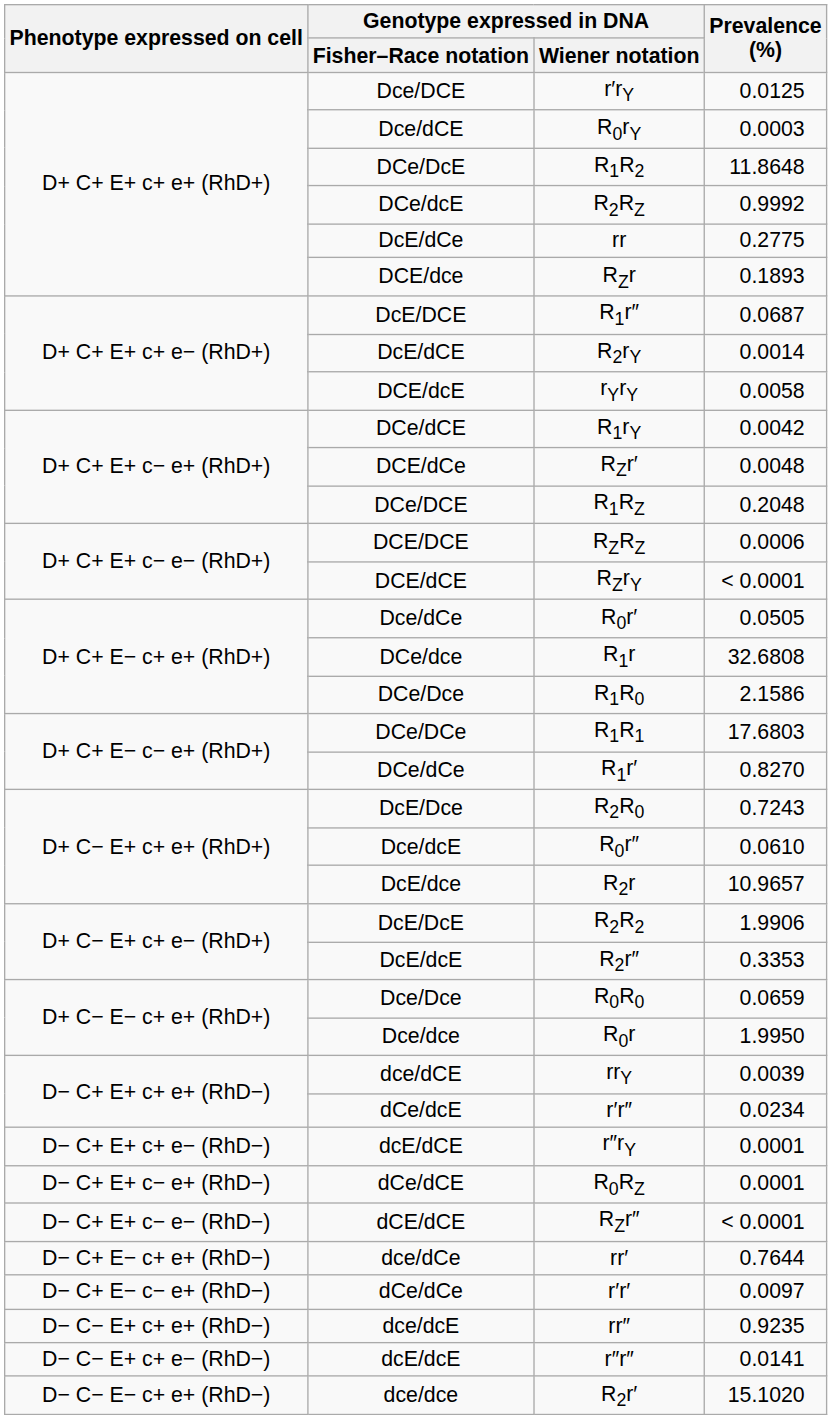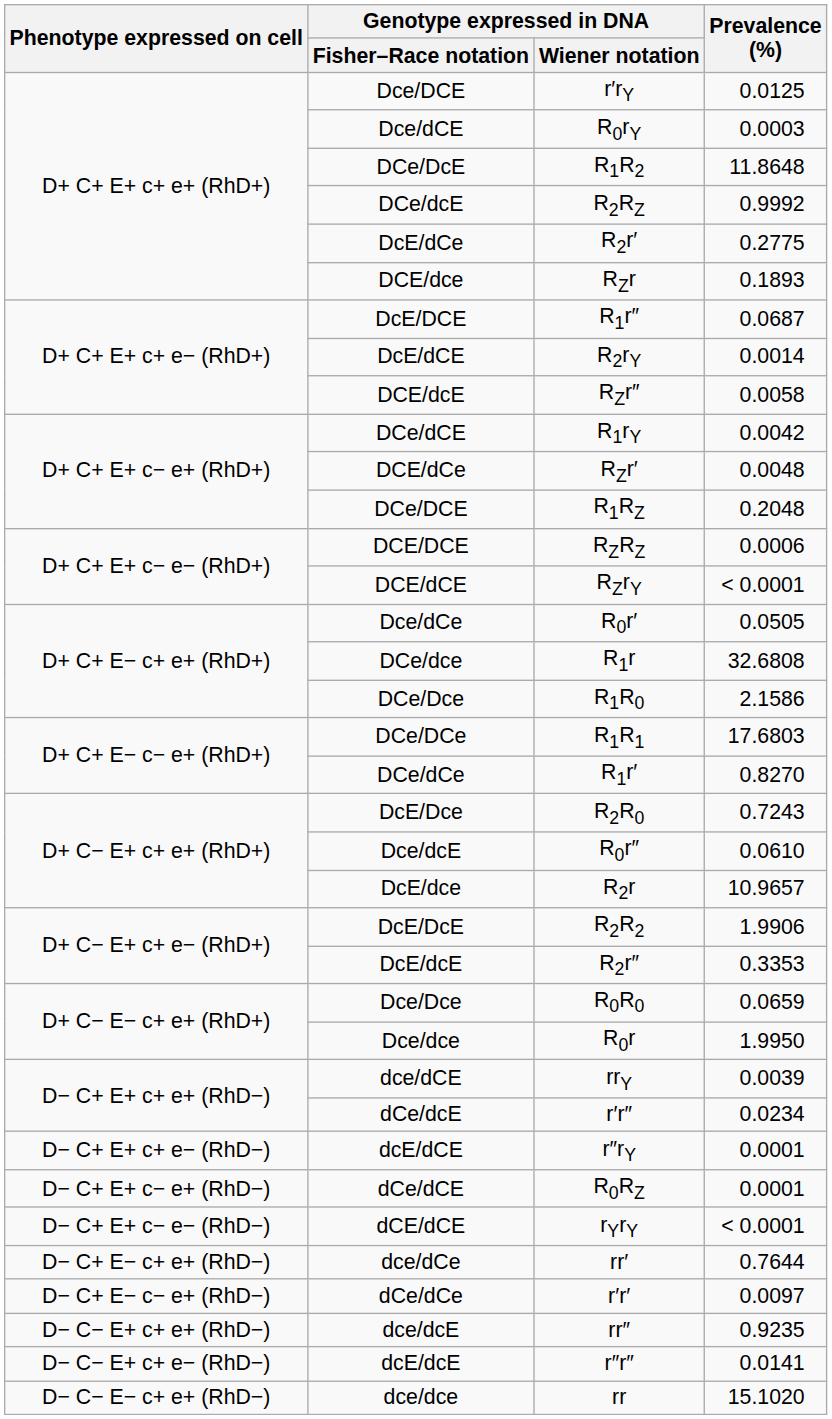 <table class="wikitable sortable" style="text-align:center;">
 <tr>
 <th rowspan="2">Phenotype expressed on cell</th>
 <th colspan="2">Genotype expressed in DNA</th>
 <th rowspan="2">Prevalence<br>(%)</th>
 </tr>
 <tr>
 <th>Fisher–Race notation</th>
 <th>Wiener notation</th>
 </tr>
 <tr>
 <td rowspan="6">D+ C+ E+ c+ e+ (RhD+)</td>
 <td>Dce/DCE</td>
 <td>r′r<sub>Y</sub></td>
 <td style="text-align:right; padding-right:1em;">0.0125</td>
 </tr>
 <tr>
 <td>Dce/dCE</td>
 <td>R<sub>0</sub>r<sub>Y</sub></td>
 <td style="text-align:right; padding-right:1em;">0.0003</td>
 </tr>
 <tr>
 <td>DCe/DcE</td>
 <td>R<sub>1</sub>R<sub>2</sub></td>
 <td style="text-align:right; padding-right:1em;">11.8648</td>
 </tr>
 <tr>
 <td>DCe/dcE</td>
 <td>R<sub>2</sub>R<sub>Z</sub></td>
 <td style="text-align:right; padding-right:1em;">0.9992</td>
 </tr>
 <tr>
 <td>DcE/dCe</td>
-<td>rr</td>
+<td>R<sub>2</sub>r′</td>
 <td style="text-align:right; padding-right:1em;">0.2775</td>
 </tr>
 <tr>
 <td>DCE/dce</td>
 <td>R<sub>Z</sub>r</td>
 <td style="text-align:right; padding-right:1em;">0.1893</td>
 </tr>
 <tr>
 <td rowspan="3">D+ C+ E+ c+ e− (RhD+)</td>
 <td>DcE/DCE</td>
 <td>R<sub>1</sub>r″</td>
 <td style="text-align:right; padding-right:1em;">0.0687</td>
 </tr>
 <tr>
 <td>DcE/dCE</td>
 <td>R<sub>2</sub>r<sub>Y</sub></td>
 <td style="text-align:right; padding-right:1em;">0.0014</td>
 </tr>
 <tr>
 <td>DCE/dcE</td>
-<td>r<sub>Y</sub>r<sub>Y</sub></td>
+<td>R<sub>Z</sub>r″</td>
 <td style="text-align:right; padding-right:1em;">0.0058</td>
 </tr>
 <tr>
 <td rowspan="3">D+ C+ E+ c− e+ (RhD+)</td>
 <td>DCe/dCE</td>
 <td>R<sub>1</sub>r<sub>Y</sub></td>
 <td style="text-align:right; padding-right:1em;">0.0042</td>
 </tr>
 <tr>
 <td>DCE/dCe</td>
 <td>R<sub>Z</sub>r′</td>
 <td style="text-align:right; padding-right:1em;">0.0048</td>
 </tr>
 <tr>
 <td>DCe/DCE</td>
 <td>R<sub>1</sub>R<sub>Z</sub></td>
 <td style="text-align:right; padding-right:1em;">0.2048</td>
 </tr>
 <tr>
 <td rowspan="2">D+ C+ E+ c− e− (RhD+)</td>
 <td>DCE/DCE</td>
 <td>R<sub>Z</sub>R<sub>Z</sub></td>
 <td style="text-align:right; padding-right:1em;">0.0006</td>
 </tr>
 <tr>
 <td>DCE/dCE</td>
 <td>R<sub>Z</sub>r<sub>Y</sub></td>
 <td style="text-align:right; padding-right:1em;">< 0.0001</td>
 </tr>
 <tr>
 <td rowspan="3">D+ C+ E− c+ e+ (RhD+)</td>
 <td>Dce/dCe</td>
 <td>R<sub>0</sub>r′</td>
 <td style="text-align:right; padding-right:1em;">0.0505</td>
 </tr>
 <tr>
 <td>DCe/dce</td>
 <td>R<sub>1</sub>r</td>
 <td style="text-align:right; padding-right:1em;">32.6808</td>
 </tr>
 <tr>
 <td>DCe/Dce</td>
 <td>R<sub>1</sub>R<sub>0</sub></td>
 <td style="text-align:right; padding-right:1em;">2.1586</td>
 </tr>
 <tr>
 <td rowspan="2">D+ C+ E− c− e+ (RhD+)</td>
 <td>DCe/DCe</td>
 <td>R<sub>1</sub>R<sub>1</sub></td>
 <td style="text-align:right; padding-right:1em;">17.6803</td>
 </tr>
 <tr>
 <td>DCe/dCe</td>
 <td>R<sub>1</sub>r′</td>
 <td style="text-align:right; padding-right:1em;">0.8270</td>
 </tr>
 <tr>
 <td rowspan="3">D+ C− E+ c+ e+ (RhD+)</td>
 <td>DcE/Dce</td>
 <td>R<sub>2</sub>R<sub>0</sub></td>
 <td style="text-align:right; padding-right:1em;">0.7243</td>
 </tr>
 <tr>
 <td>Dce/dcE</td>
 <td>R<sub>0</sub>r″</td>
 <td style="text-align:right; padding-right:1em;">0.0610</td>
 </tr>
 <tr>
 <td>DcE/dce</td>
 <td>R<sub>2</sub>r</td>
 <td style="text-align:right; padding-right:1em;">10.9657</td>
 </tr>
 <tr>
 <td rowspan="2">D+ C− E+ c+ e− (RhD+)</td>
 <td>DcE/DcE</td>
 <td>R<sub>2</sub>R<sub>2</sub></td>
 <td style="text-align:right; padding-right:1em;">1.9906</td>
 </tr>
 <tr>
 <td>DcE/dcE</td>
 <td>R<sub>2</sub>r″</td>
 <td style="text-align:right; padding-right:1em;">0.3353</td>
 </tr>
 <tr>
 <td rowspan="2">D+ C− E− c+ e+ (RhD+)</td>
 <td>Dce/Dce</td>
 <td>R<sub>0</sub>R<sub>0</sub></td>
 <td style="text-align:right; padding-right:1em;">0.0659</td>
 </tr>
 <tr>
 <td>Dce/dce</td>
 <td>R<sub>0</sub>r</td>
 <td style="text-align:right; padding-right:1em;">1.9950</td>
 </tr>
 <tr>
 <td rowspan="2">D− C+ E+ c+ e+ (RhD−)</td>
 <td>dce/dCE</td>
 <td>rr<sub>Y</sub></td>
 <td style="text-align:right; padding-right:1em;">0.0039</td>
 </tr>
 <tr>
 <td>dCe/dcE</td>
 <td>r′r″</td>
 <td style="text-align:right; padding-right:1em;">0.0234</td>
 </tr>
 <tr>
 <td>D− C+ E+ c+ e− (RhD−)</td>
 <td>dcE/dCE</td>
 <td>r″r<sub>Y</sub></td>
 <td style="text-align:right; padding-right:1em;">0.0001</td>
 </tr>
 <tr>
 <td>D− C+ E+ c− e+ (RhD−)</td>
 <td>dCe/dCE</td>
 <td>R<sub>0</sub>R<sub>Z</sub></td>
 <td style="text-align:right; padding-right:1em;">0.0001</td>
 </tr>
 <tr>
 <td>D− C+ E+ c− e− (RhD−)</td>
 <td>dCE/dCE</td>
-<td>R<sub>Z</sub>r″</td>
+<td>r<sub>Y</sub>r<sub>Y</sub></td>
 <td style="text-align:right; padding-right:1em;">< 0.0001</td>
 </tr>
 <tr>
 <td>D− C+ E− c+ e+ (RhD−)</td>
 <td>dce/dCe</td>
 <td>rr′</td>
 <td style="text-align:right; padding-right:1em;">0.7644</td>
 </tr>
 <tr>
 <td>D− C+ E− c− e+ (RhD−)</td>
 <td>dCe/dCe</td>
 <td>r′r′</td>
 <td style="text-align:right; padding-right:1em;">0.0097</td>
 </tr>
 <tr>
 <td>D− C− E+ c+ e+ (RhD−)</td>
 <td>dce/dcE</td>
 <td>rr″</td>
 <td style="text-align:right; padding-right:1em;">0.9235</td>
 </tr>
 <tr>
 <td>D− C− E+ c+ e− (RhD−)</td>
 <td>dcE/dcE</td>
 <td>r″r″</td>
 <td style="text-align:right; padding-right:1em;">0.0141</td>
 </tr>
 <tr>
 <td>D− C− E− c+ e+ (RhD−)</td>
 <td>dce/dce</td>
-<td>R<sub>2</sub>r′</td>
+<td>rr</td>
 <td style="text-align:right; padding-right:1em;">15.1020</td>
 </tr>
 </table>
